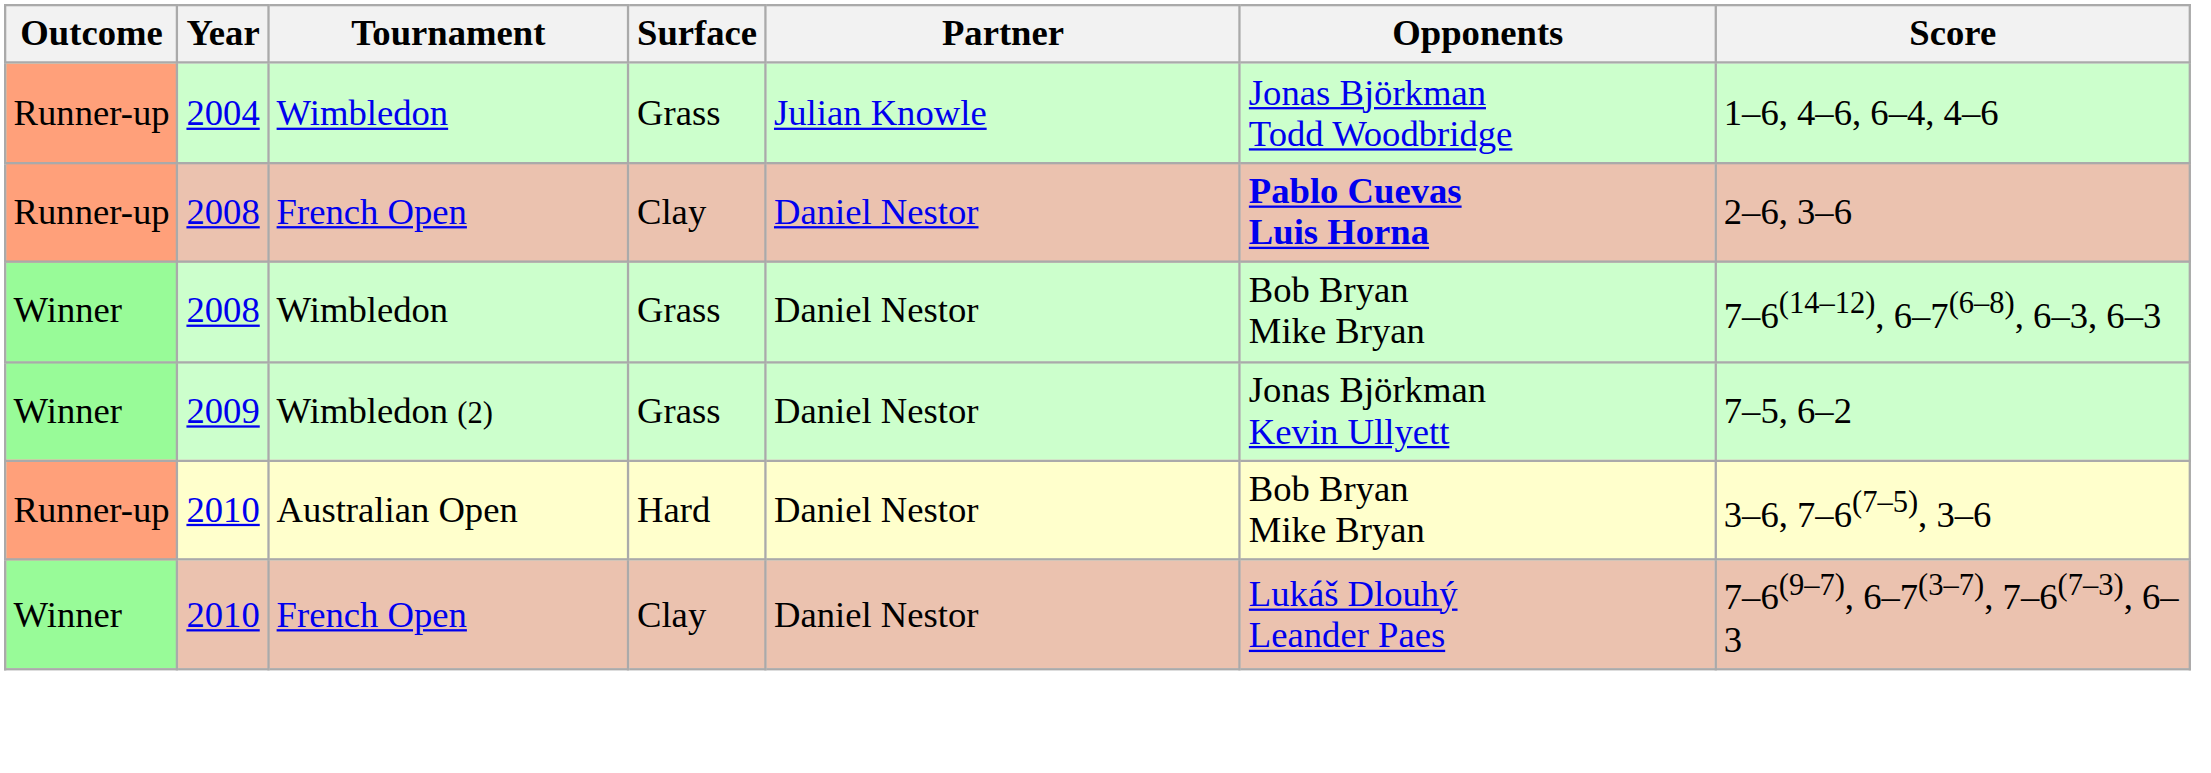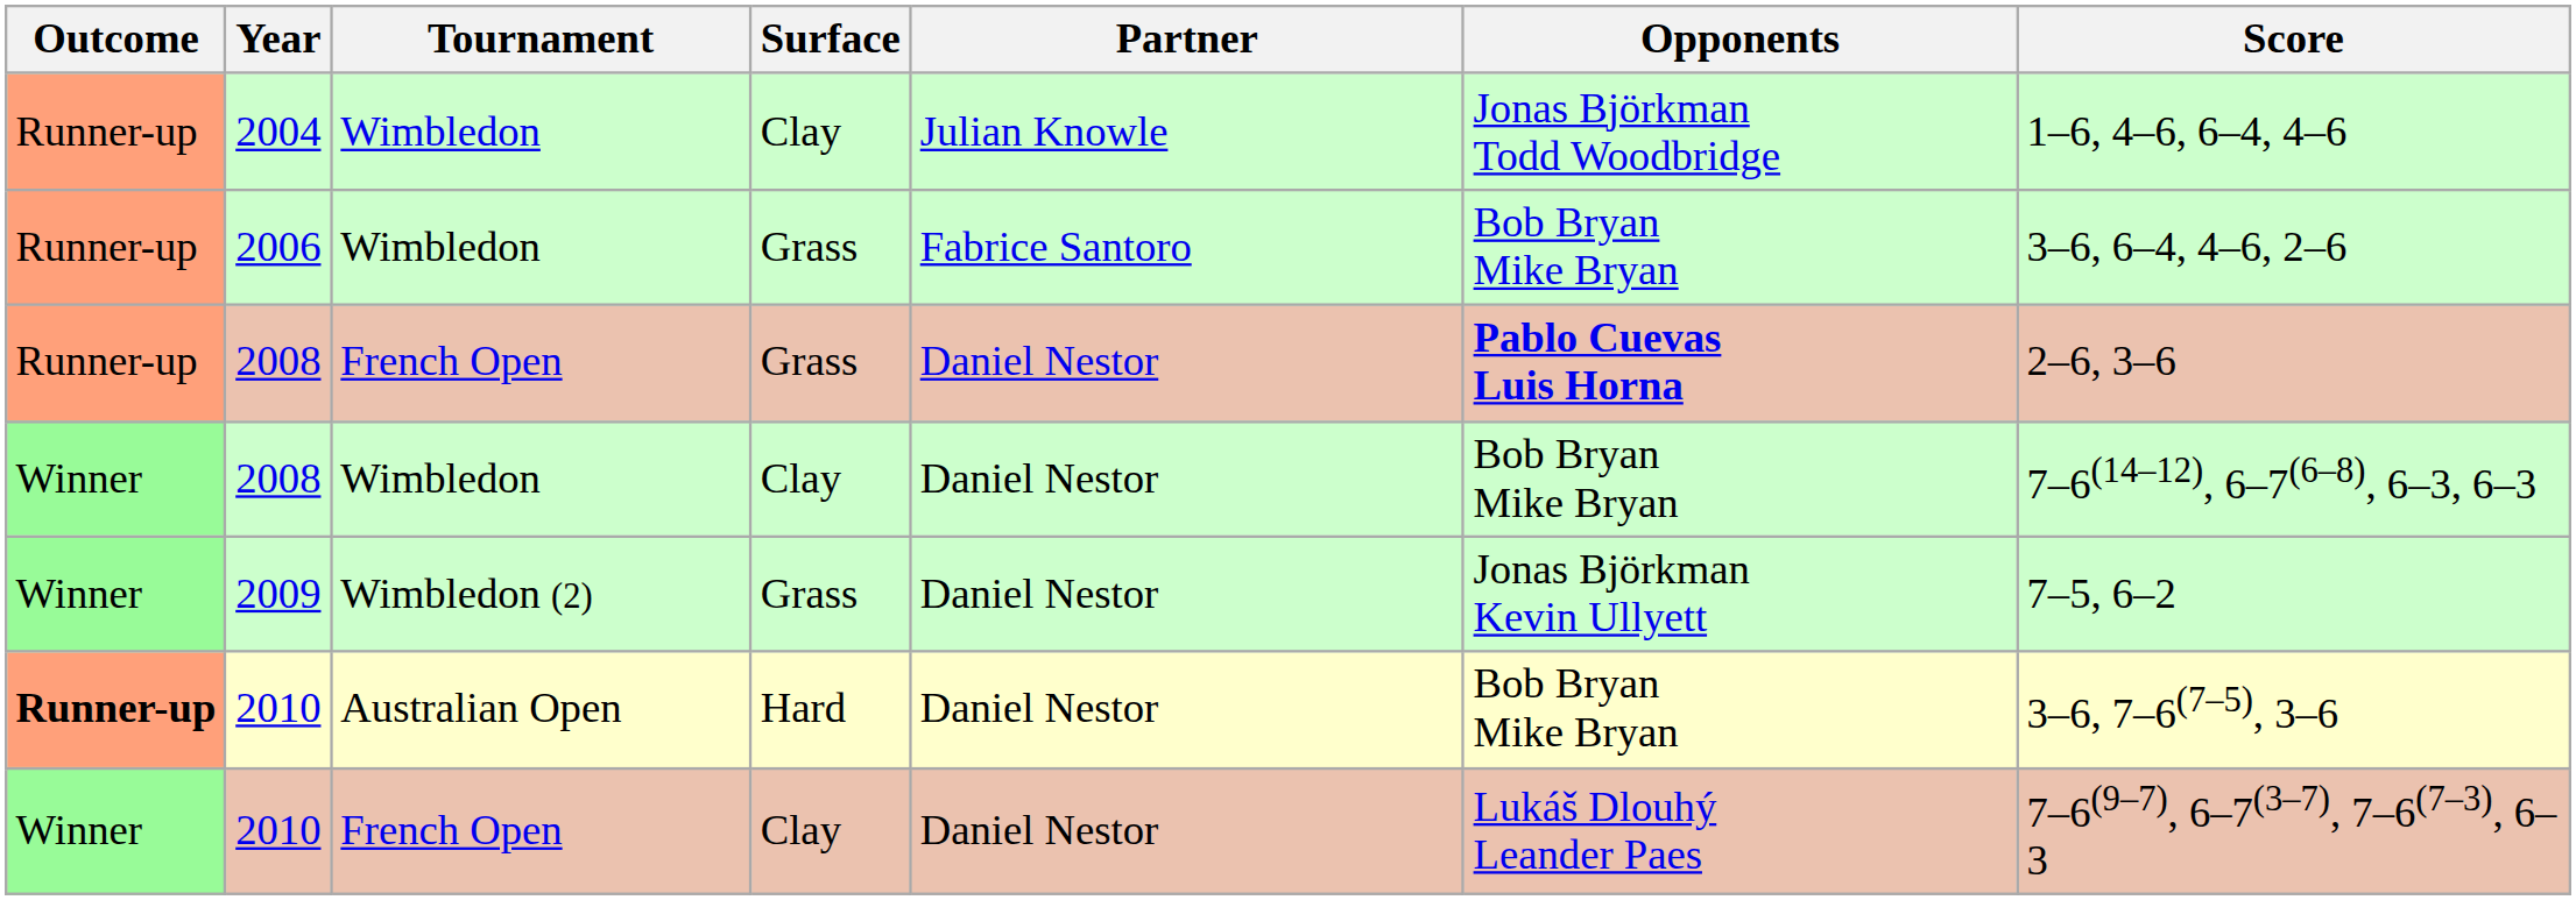 <table class="sortable wikitable">
 <tr>
 <th>Outcome</th>
 <th>Year</th>
 <th width=150>Tournament</th>
 <th>Surface</th>
 <th width=200>Partner</th>
 <th width=200>Opponents</th>
 <th width=200>Score</th>
 </tr>
 <tr bgcolor=#CCFFCC>
 <td bgcolor=FFA07A>Runner-up</td>
 <td><a href='#'>2004</a></td>
 <td><a href='#'>Wimbledon</a></td>
-<td>Grass</td>
+<td>Clay</td>
 <td> <a href='#'>Julian Knowle</a></td>
 <td> <a href='#'>Jonas Björkman</a><br> <a href='#'>Todd Woodbridge</a></td>
 <td>1–6, 4–6, 6–4, 4–6</td>
+</tr>
+<tr bgcolor=#CCFFCC>
+<td bgcolor=FFA07A>Runner-up</td>
+<td><a href='#'>2006</a></td>
+<td>Wimbledon</td>
+<td>Grass</td>
+<td> <a href='#'>Fabrice Santoro</a></td>
+<td> <a href='#'>Bob Bryan</a><br> <a href='#'>Mike Bryan</a></td>
+<td>3–6, 6–4, 4–6, 2–6</td>
 </tr>
 <tr bgcolor=#EBC2AF>
 <td bgcolor=FFA07A>Runner-up</td>
 <td><a href='#'>2008</a></td>
 <td><a href='#'>French Open</a></td>
-<td>Clay</td>
+<td>Grass</td>
 <td> <a href='#'>Daniel Nestor</a></td>
 <td><strong> <a href='#'>Pablo Cuevas</a><br> <a href='#'>Luis Horna</a></strong></td>
 <td>2–6, 3–6</td>
 </tr>
 <tr bgcolor=#CCFFCC>
 <td bgcolor=98FB98>Winner</td>
 <td><a href='#'>2008</a></td>
 <td>Wimbledon</td>
-<td>Grass</td>
+<td>Clay</td>
 <td> Daniel Nestor</td>
 <td> Bob Bryan<br> Mike Bryan</td>
 <td>7–6<sup>(14–12)</sup>, 6–7<sup>(6–8)</sup>, 6–3, 6–3</td>
 </tr>
 <tr bgcolor=#CCFFCC>
 <td bgcolor=98FB98>Winner</td>
 <td><a href='#'>2009</a></td>
 <td>Wimbledon <small>(2)</small></td>
 <td>Grass</td>
 <td> Daniel Nestor</td>
 <td> Jonas Björkman<br> <a href='#'>Kevin Ullyett</a></td>
 <td>7–5, 6–2</td>
 </tr>
 <tr bgcolor=#FFFFCC>
-<td bgcolor=FFA07A>Runner-up</td>
+<td bgcolor=FFA07A><strong>Runner-up</strong></td>
 <td><a href='#'>2010</a></td>
 <td>Australian Open</td>
 <td>Hard</td>
 <td> Daniel Nestor</td>
 <td> Bob Bryan<br> Mike Bryan</td>
 <td>3–6, 7–6<sup>(7–5)</sup>, 3–6</td>
 </tr>
 <tr bgcolor=#EBC2AF>
 <td bgcolor=98FB98>Winner</td>
 <td><a href='#'>2010</a></td>
 <td><a href='#'>French Open</a></td>
 <td>Clay</td>
 <td> Daniel Nestor</td>
 <td> <a href='#'>Lukáš Dlouhý</a><br> <a href='#'>Leander Paes</a></td>
 <td>7–6<sup>(9–7)</sup>, 6–7<sup>(3–7)</sup>, 7–6<sup>(7–3)</sup>, 6–3</td>
 </tr>
 </table>
